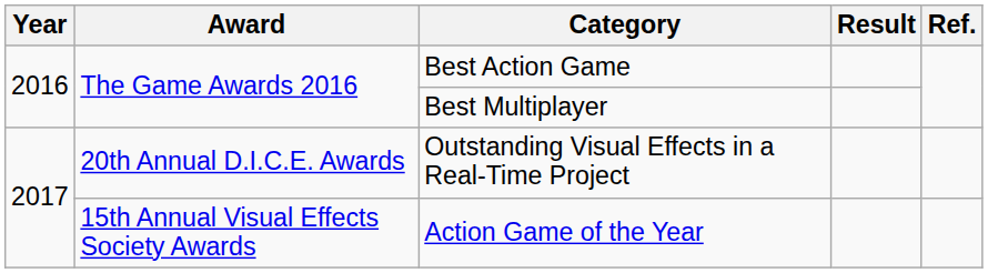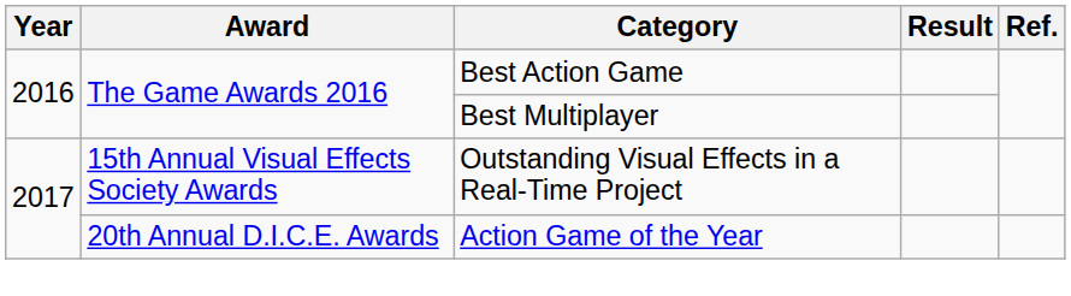 <table class="wikitable sortable">
 <tr>
 <th>Year</th>
 <th>Award</th>
 <th>Category</th>
 <th>Result</th>
 <th>Ref.</th>
 </tr>
 <tr>
 <td rowspan="2" style="text-align:center;">2016</td>
 <td rowspan="2"><a href='#'>The Game Awards 2016</a></td>
 <td>Best Action Game</td>
 <td></td>
 <td rowspan="2"></td>
 </tr>
 <tr>
 <td>Best Multiplayer</td>
 <td></td>
 </tr>
 <tr>
 <td rowspan="2" style="text-align:center;">2017</td>
-<td><a href='#'>20th Annual D.I.C.E. Awards</a></td>
+<td><a href='#'>15th Annual Visual Effects Society Awards</a></td>
 <td>Outstanding Visual Effects in a Real-Time Project</td>
 <td></td>
 <td></td>
 </tr>
 <tr>
-<td><a href='#'>15th Annual Visual Effects Society Awards</a></td>
+<td><a href='#'>20th Annual D.I.C.E. Awards</a></td>
 <td><a href='#'>Action Game of the Year</a></td>
 <td></td>
 <td></td>
 </tr>
 </table>
